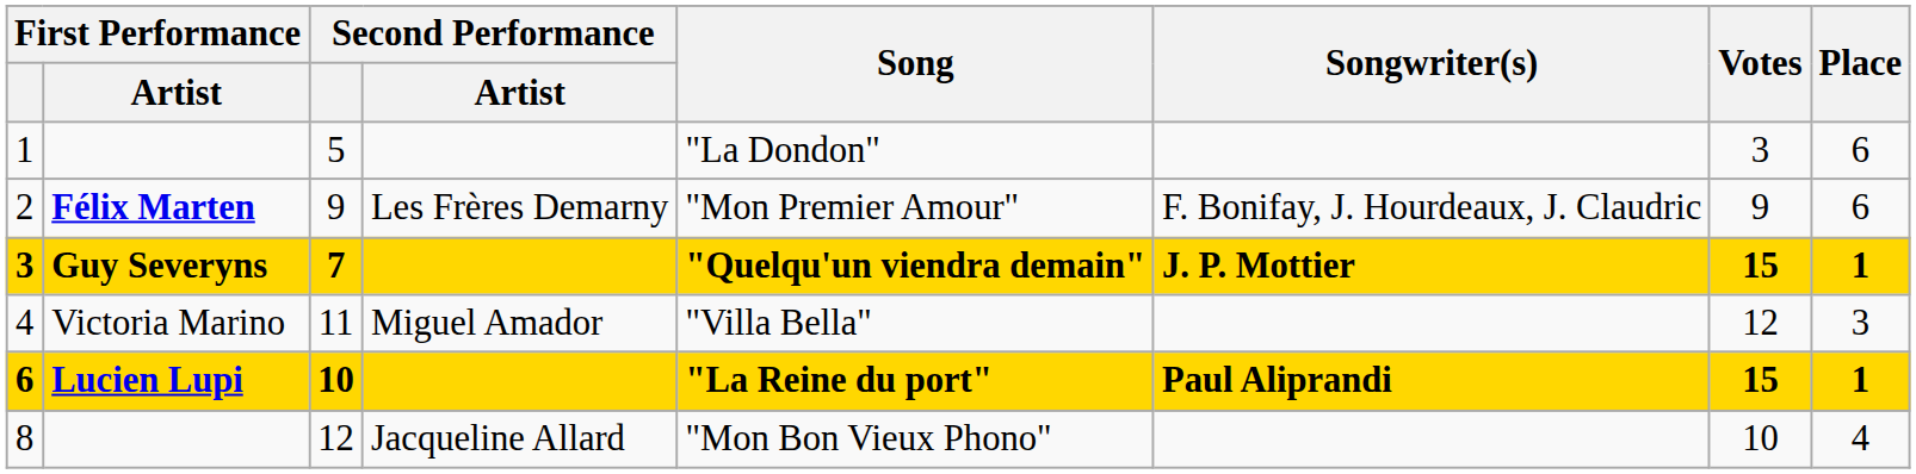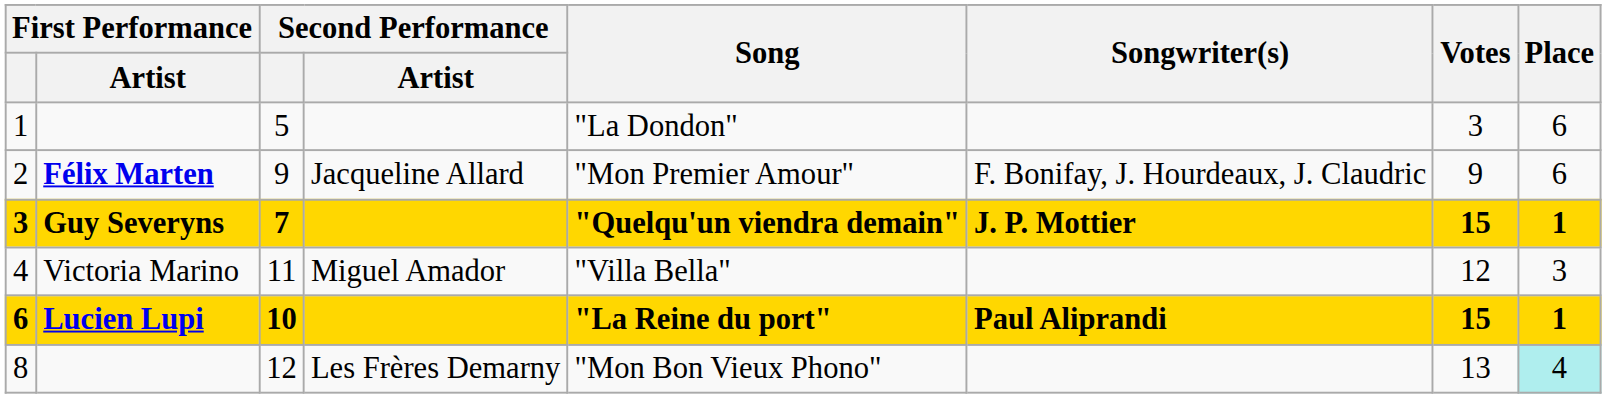 <table class="sortable wikitable" style="margin: 1em auto 1em auto; text-align:left">
 <tr>
 <th colspan="2">First Performance</th>
 <th colspan="2">Second Performance</th>
 <th rowspan="2">Song</th>
 <th rowspan="2">Songwriter(s)</th>
 <th rowspan="2">Votes</th>
 <th rowspan="2">Place</th>
 </tr>
 <tr>
 <th></th>
 <th>Artist</th>
 <th></th>
 <th>Artist</th>
 </tr>
 <tr>
 <td align="center">1</td>
 <td></td>
 <td align="center">5</td>
 <td></td>
 <td>"La Dondon"</td>
 <td></td>
 <td align="center">3</td>
 <td align="center">6</td>
 </tr>
 <tr>
 <td align="center">2</td>
 <td><strong><a href='#'>Félix Marten</a></strong></td>
 <td align="center">9</td>
-<td>Les Frères Demarny</td>
+<td>Jacqueline Allard</td>
 <td>"Mon Premier Amour"</td>
 <td>F. Bonifay, J. Hourdeaux, J. Claudric</td>
 <td align="center">9</td>
 <td align="center">6</td>
 </tr>
 <tr style="font-weight:bold; background:gold;">
 <td align="center">3</td>
 <td>Guy Severyns</td>
 <td align="center">7</td>
 <td></td>
 <td>"Quelqu'un viendra demain"</td>
 <td>J. P. Mottier</td>
 <td align="center">15</td>
 <td align="center">1</td>
 </tr>
 <tr>
 <td align="center">4</td>
 <td>Victoria Marino</td>
 <td align="center">11</td>
 <td>Miguel Amador</td>
 <td>"Villa Bella"</td>
 <td></td>
 <td align="center">12</td>
 <td align="center">3</td>
 </tr>
 <tr style="font-weight:bold; background:gold;">
 <td align="center">6</td>
 <td><a href='#'>Lucien Lupi</a></td>
 <td align="center">10</td>
 <td></td>
 <td>"La Reine du port"</td>
 <td>Paul Aliprandi</td>
 <td align="center">15</td>
 <td align="center">1</td>
 </tr>
 <tr>
 <td align="center">8</td>
 <td></td>
 <td align="center">12</td>
-<td>Jacqueline Allard</td>
+<td>Les Frères Demarny</td>
 <td>"Mon Bon Vieux Phono"</td>
 <td></td>
-<td align="center">10</td>
-<td align="center">4</td>
+<td align="center">13</td>
+<td align="center" style="background: paleturquoise;">4</td>
 </tr>
 </table>
